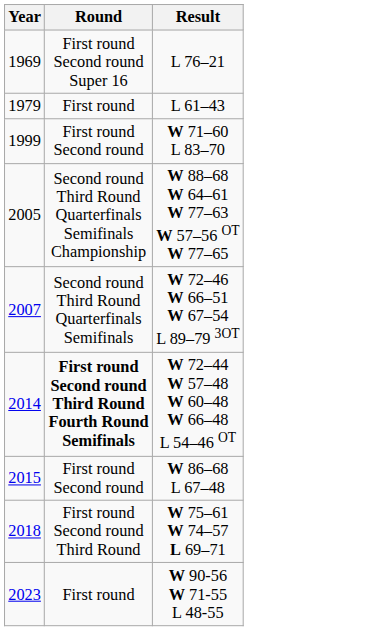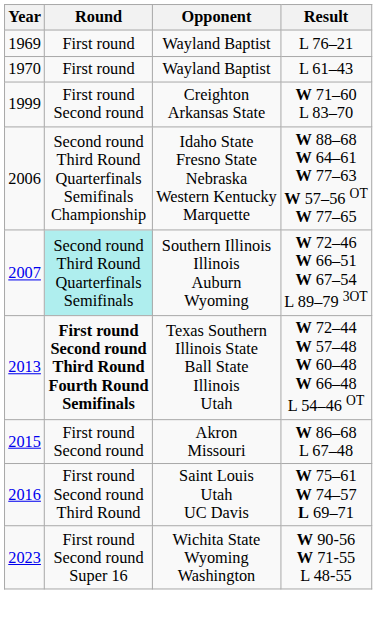 <table class="wikitable">
 <tr>
 <th>Year</th>
 <th>Round</th>
+<th>Opponent</th>
 <th>Result</th>
 </tr>
 <tr align="center">
 <td>1969</td>
-<td>First round<br>Second round<br>Super 16</td>
+<td>First round</td>
+<td>Wayland Baptist</td>
 <td>L 76–21</td>
 </tr>
 <tr align="center">
-<td>1979</td>
+<td>1970</td>
 <td>First round</td>
+<td>Wayland Baptist</td>
 <td>L 61–43</td>
 </tr>
 <tr align="center">
 <td>1999</td>
 <td>First round<br>Second round</td>
+<td>Creighton<br>Arkansas State</td>
 <td><strong>W</strong> 71–60<br>L 83–70</td>
 </tr>
 <tr align="center">
-<td>2005</td>
+<td>2006</td>
 <td>Second round<br>Third Round<br>Quarterfinals<br>Semifinals<br>Championship</td>
+<td>Idaho State<br>Fresno State<br>Nebraska<br>Western Kentucky<br>Marquette</td>
 <td><strong>W</strong> 88–68<br><strong>W</strong> 64–61<br><strong>W</strong> 77–63<br><strong>W</strong> 57–56 <sup>OT</sup><br><strong>W</strong> 77–65</td>
 </tr>
 <tr align="center">
 <td><a href='#'>2007</a></td>
-<td>Second round<br>Third Round<br>Quarterfinals<br>Semifinals</td>
+<td style="background: paleturquoise;">Second round<br>Third Round<br>Quarterfinals<br>Semifinals</td>
+<td>Southern Illinois<br>Illinois<br>Auburn<br>Wyoming</td>
 <td><strong>W</strong> 72–46<br><strong>W</strong> 66–51<br><strong>W</strong> 67–54<br>L 89–79 <sup>3OT</sup></td>
 </tr>
 <tr align="center">
-<td><a href='#'>2014</a></td>
+<td><a href='#'>2013</a></td>
 <td><strong>First round<br>Second round<br>Third Round<br>Fourth Round<br>Semifinals</strong></td>
+<td>Texas Southern<br>Illinois State<br>Ball State<br>Illinois<br>Utah</td>
 <td><strong>W</strong> 72–44<br><strong>W</strong> 57–48<br><strong>W</strong> 60–48<br><strong>W</strong> 66–48<br>L 54–46 <sup>OT</sup></td>
 </tr>
 <tr align="center">
 <td><a href='#'>2015</a></td>
 <td>First round<br>Second round</td>
+<td>Akron<br>Missouri</td>
 <td><strong>W</strong> 86–68<br>L 67–48</td>
 </tr>
 <tr align="center">
-<td><a href='#'>2018</a></td>
+<td><a href='#'>2016</a></td>
 <td>First round<br>Second round<br>Third Round</td>
+<td>Saint Louis<br>Utah<br>UC Davis</td>
 <td><strong>W</strong> 75–61<br><strong>W</strong> 74–57<br><strong>L</strong> 69–71</td>
 </tr>
 <tr align="center">
 <td><a href='#'>2023</a></td>
-<td>First round</td>
+<td>First round<br>Second round<br>Super 16</td>
+<td>Wichita State<br>Wyoming<br>Washington</td>
 <td><strong>W</strong> 90-56<br><strong>W</strong> 71-55<br>L 48-55</td>
 </tr>
 </table>
